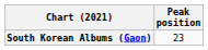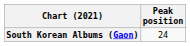 <table class="wikitable plainrowheaders" style="text-align:center">
 <tr>
 <th scope="col">Chart (2021)</th>
 <th scope="col">Peak<br>position</th>
 </tr>
 <tr>
 <th scope="row">South Korean Albums (<a href='#'>Gaon</a>)</th>
-<td>23</td>
+<td>24</td>
 </tr>
 </table>
